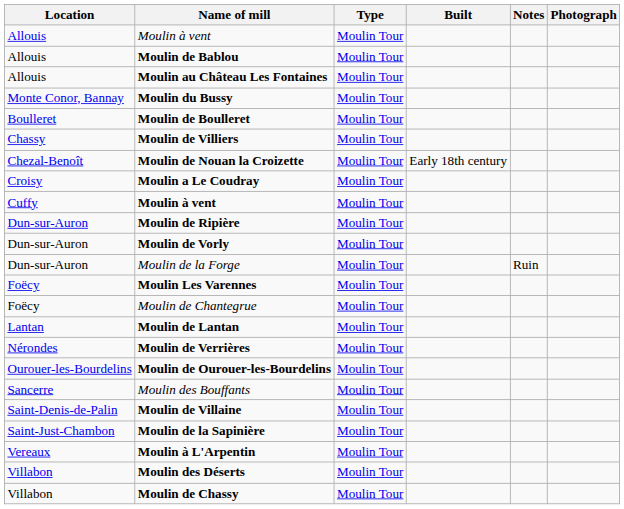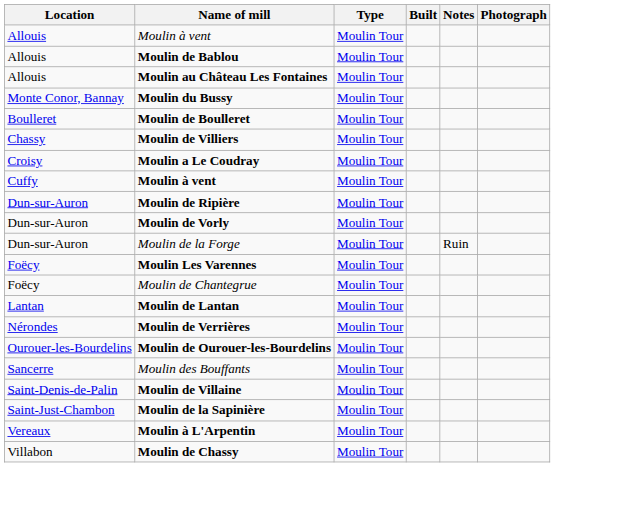 <table class="wikitable">
 <tr>
 <th>Location</th>
 <th>Name of mill</th>
 <th>Type</th>
 <th>Built</th>
 <th>Notes</th>
 <th>Photograph</th>
 </tr>
 <tr>
 <td><a href='#'>Allouis</a></td>
 <td><em>Moulin à vent</em></td>
 <td><a href='#'>Moulin Tour</a></td>
 <td></td>
 <td> </td>
 <td></td>
 </tr>
 <tr>
 <td>Allouis</td>
 <td><strong>Moulin de Bablou</strong></td>
 <td><a href='#'>Moulin Tour</a></td>
 <td></td>
 <td></td>
 <td></td>
 </tr>
 <tr>
 <td>Allouis</td>
 <td><strong>Moulin au Château Les Fontaines</strong></td>
 <td><a href='#'>Moulin Tour</a></td>
 <td></td>
 <td> </td>
 <td></td>
 </tr>
 <tr>
 <td><a href='#'>Monte Conor, Bannay</a></td>
 <td><strong>Moulin du Bussy</strong></td>
 <td><a href='#'>Moulin Tour</a></td>
 <td></td>
 <td> </td>
 <td></td>
 </tr>
 <tr>
 <td><a href='#'>Boulleret</a></td>
 <td><strong>Moulin de Boulleret</strong></td>
 <td><a href='#'>Moulin Tour</a></td>
 <td></td>
 <td> </td>
 <td></td>
 </tr>
 <tr>
 <td><a href='#'>Chassy</a></td>
 <td><strong>Moulin de Villiers</strong></td>
 <td><a href='#'>Moulin Tour</a></td>
 <td></td>
-<td> </td>
-<td></td>
-</tr>
-<tr>
-<td><a href='#'>Chezal-Benoît</a></td>
-<td><strong>Moulin de Nouan la Croizette</strong></td>
-<td><a href='#'>Moulin Tour</a></td>
-<td>Early 18th century</td>
 <td> </td>
 <td></td>
 </tr>
 <tr>
 <td><a href='#'>Croisy</a></td>
 <td><strong>Moulin a Le Coudray</strong></td>
 <td><a href='#'>Moulin Tour</a></td>
 <td></td>
 <td> </td>
 <td></td>
 </tr>
 <tr>
 <td><a href='#'>Cuffy</a></td>
 <td><strong>Moulin à vent</strong></td>
 <td><a href='#'>Moulin Tour</a></td>
 <td></td>
 <td> </td>
 <td></td>
 </tr>
 <tr>
 <td><a href='#'>Dun-sur-Auron</a></td>
 <td><strong>Moulin de Ripière</strong></td>
 <td><a href='#'>Moulin Tour</a></td>
 <td></td>
 <td> </td>
 <td></td>
 </tr>
 <tr>
 <td>Dun-sur-Auron</td>
 <td><strong>Moulin de Vorly</strong></td>
 <td><a href='#'>Moulin Tour</a></td>
 <td></td>
 <td> </td>
 <td></td>
 </tr>
 <tr>
 <td>Dun-sur-Auron</td>
 <td><em>Moulin de la Forge</em></td>
 <td><a href='#'>Moulin Tour</a></td>
 <td></td>
 <td>Ruin<br> </td>
 <td></td>
 </tr>
 <tr>
 <td><a href='#'>Foëcy</a></td>
 <td><strong>Moulin Les Varennes</strong></td>
 <td><a href='#'>Moulin Tour</a></td>
 <td></td>
 <td> </td>
 <td></td>
 </tr>
 <tr>
 <td>Foëcy</td>
 <td><em>Moulin de Chantegrue</em></td>
 <td><a href='#'>Moulin Tour</a></td>
 <td></td>
 <td> </td>
 <td></td>
 </tr>
 <tr>
 <td><a href='#'>Lantan</a></td>
 <td><strong>Moulin de Lantan</strong></td>
 <td><a href='#'>Moulin Tour</a></td>
 <td></td>
 <td> </td>
 <td></td>
 </tr>
 <tr>
 <td><a href='#'>Nérondes</a></td>
 <td><strong>Moulin de Verrières</strong></td>
 <td><a href='#'>Moulin Tour</a></td>
 <td></td>
 <td> </td>
 <td></td>
 </tr>
 <tr>
 <td><a href='#'>Ourouer-les-Bourdelins</a></td>
 <td><strong>Moulin de Ourouer-les-Bourdelins</strong></td>
 <td><a href='#'>Moulin Tour</a></td>
 <td></td>
 <td> </td>
 <td></td>
 </tr>
 <tr>
 <td><a href='#'>Sancerre</a></td>
 <td><em>Moulin des Bouffants</em></td>
 <td><a href='#'>Moulin Tour</a></td>
 <td></td>
 <td> </td>
 <td></td>
 </tr>
 <tr>
 <td><a href='#'>Saint-Denis-de-Palin</a></td>
 <td><strong>Moulin de Villaine</strong></td>
 <td><a href='#'>Moulin Tour</a></td>
 <td></td>
 <td> </td>
 <td></td>
 </tr>
 <tr>
 <td><a href='#'>Saint-Just-Chambon</a></td>
 <td><strong>Moulin de la Sapinière</strong></td>
 <td><a href='#'>Moulin Tour</a></td>
 <td></td>
 <td> </td>
 <td></td>
 </tr>
 <tr>
 <td><a href='#'>Vereaux</a></td>
 <td><strong>Moulin à L'Arpentin</strong></td>
 <td><a href='#'>Moulin Tour</a></td>
 <td></td>
 <td> </td>
 <td></td>
 </tr>
 <tr>
-<td><a href='#'>Villabon</a></td>
-<td><strong>Moulin des Déserts</strong></td>
-<td><a href='#'>Moulin Tour</a></td>
-<td></td>
-<td> </td>
-<td></td>
-</tr>
-<tr>
 <td>Villabon</td>
 <td><strong>Moulin de Chassy</strong></td>
 <td><a href='#'>Moulin Tour</a></td>
 <td></td>
 <td> </td>
 <td></td>
 </tr>
 </table>
